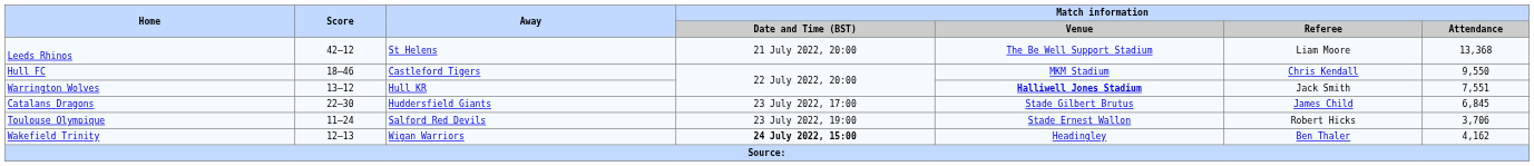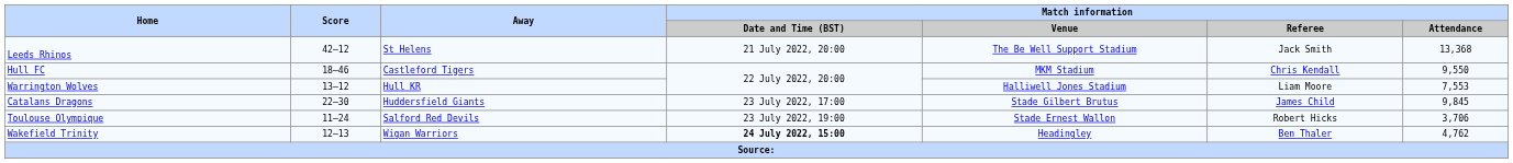 <table border=1 style="border-collapse:collapse; font-size:90%; text-align:center;" cellpadding=3 cellspacing=0 width=100%>
 <tr style="background:#C1D8ff;">
 <th scope="col" rowspan=2 width=19%>Home</th>
 <th scope="col" rowspan=2 width=6%>Score</th>
 <th scope="col" rowspan=2 width=19%>Away</th>
 <th colspan=4>Match information</th>
 </tr>
 <tr style="background:#CCCCCC;">
 <th scope="col" width=17%>Date and Time (BST)</th>
 <th scope="col" width=19%>Venue</th>
 <th scope="col" width=13%>Referee</th>
 <th scope="col" width=7%>Attendance</th>
 </tr>
 <tr style="background:#F5FAFF;">
 <td style="text-align:left;"><br> <a href='#'>Leeds Rhinos</a></td>
 <td>42–12</td>
 <td style="text-align:left;"> <a href='#'>St Helens</a></td>
 <td>21 July 2022, 20:00</td>
 <td><a href='#'>The Be Well Support Stadium</a></td>
-<td>Liam Moore</td>
+<td>Jack Smith</td>
 <td>13,368</td>
 </tr>
 <tr style="background:#F5FAFF;">
 <td style="text-align:left;"> <a href='#'>Hull FC</a></td>
 <td>18–46</td>
 <td style="text-align:left;"> <a href='#'>Castleford Tigers</a></td>
 <td rowspan=2>22 July 2022, 20:00</td>
 <td><a href='#'>MKM Stadium</a></td>
 <td><a href='#'>Chris Kendall</a></td>
 <td>9,550</td>
 </tr>
 <tr style="background:#F5FAFF;">
 <td style="text-align:left;"> <a href='#'>Warrington Wolves</a></td>
 <td>13–12</td>
 <td style="text-align:left;"> <a href='#'>Hull KR</a></td>
-<td><strong><a href='#'>Halliwell Jones Stadium</a></strong></td>
-<td>Jack Smith</td>
-<td>7,551</td>
+<td><a href='#'>Halliwell Jones Stadium</a></td>
+<td>Liam Moore</td>
+<td>7,553</td>
 </tr>
 <tr style="background:#F5FAFF;">
 <td style="text-align:left;"> <a href='#'>Catalans Dragons</a></td>
 <td>22–30</td>
 <td style="text-align:left;"> <a href='#'>Huddersfield Giants</a></td>
 <td>23 July 2022, 17:00</td>
 <td><a href='#'>Stade Gilbert Brutus</a></td>
 <td><a href='#'>James Child</a></td>
-<td>6,845</td>
+<td>9,845</td>
 </tr>
 <tr style="background:#F5FAFF;">
 <td style="text-align:left;"> <a href='#'>Toulouse Olympique</a></td>
 <td>11–24</td>
 <td style="text-align:left;"> <a href='#'>Salford Red Devils</a></td>
 <td>23 July 2022, 19:00</td>
 <td><a href='#'>Stade Ernest Wallon</a></td>
 <td>Robert Hicks</td>
 <td>3,706</td>
 </tr>
 <tr style="background:#F5FAFF;">
 <td style="text-align:left;"> <a href='#'>Wakefield Trinity</a></td>
 <td>12–13</td>
 <td style="text-align:left;"> <a href='#'>Wigan Warriors</a></td>
 <td><strong>24 July 2022, 15:00</strong></td>
 <td><a href='#'>Headingley</a></td>
 <td><a href='#'>Ben Thaler</a></td>
-<td>4,162</td>
+<td>4,762</td>
 </tr>
 <tr style="background:#c1d8ff;">
 <th colspan=7>Source:</th>
 </tr>
 </table>
